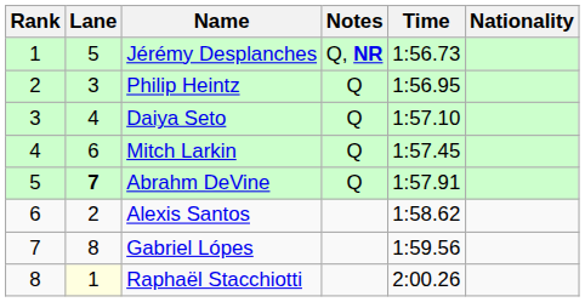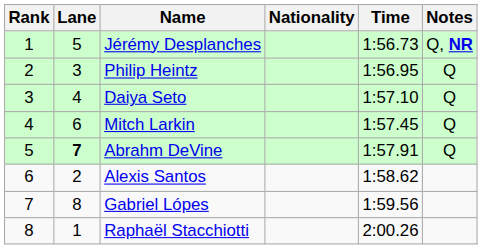 <table class="wikitable sortable" style="text-align:center">
 <tr>
 <th>Rank</th>
 <th>Lane</th>
 <th>Name</th>
+<th>Nationality</th>
+<th>Time</th>
 <th>Notes</th>
-<th>Time</th>
-<th>Nationality</th>
 </tr>
 <tr bgcolor=ccffcc>
 <td>1</td>
 <td>5</td>
 <td align=left><a href='#'>Jérémy Desplanches</a></td>
+<td align=left></td>
+<td>1:56.73</td>
 <td>Q, <strong><a href='#'>NR</a></strong></td>
-<td>1:56.73</td>
-<td align=left></td>
 </tr>
 <tr bgcolor=ccffcc>
 <td>2</td>
 <td>3</td>
 <td align=left><a href='#'>Philip Heintz</a></td>
+<td align=left></td>
+<td>1:56.95</td>
 <td>Q</td>
-<td>1:56.95</td>
-<td align=left></td>
 </tr>
 <tr bgcolor=ccffcc>
 <td>3</td>
 <td>4</td>
 <td align=left><a href='#'>Daiya Seto</a></td>
+<td align=left></td>
+<td>1:57.10</td>
 <td>Q</td>
-<td>1:57.10</td>
-<td align=left></td>
 </tr>
 <tr bgcolor=ccffcc>
 <td>4</td>
 <td>6</td>
 <td align=left><a href='#'>Mitch Larkin</a></td>
+<td align=left></td>
+<td>1:57.45</td>
 <td>Q</td>
-<td>1:57.45</td>
-<td align=left></td>
 </tr>
 <tr bgcolor=ccffcc>
 <td>5</td>
 <td><strong>7</strong></td>
 <td align=left><a href='#'>Abrahm DeVine</a></td>
+<td align=left></td>
+<td>1:57.91</td>
 <td>Q</td>
-<td>1:57.91</td>
-<td align=left></td>
 </tr>
 <tr>
 <td>6</td>
 <td>2</td>
 <td align=left><a href='#'>Alexis Santos</a></td>
+<td align=left></td>
+<td>1:58.62</td>
 <td></td>
-<td>1:58.62</td>
-<td align=left></td>
 </tr>
 <tr>
 <td>7</td>
 <td>8</td>
 <td align=left><a href='#'>Gabriel Lópes</a></td>
+<td align=left></td>
+<td>1:59.56</td>
 <td></td>
-<td>1:59.56</td>
-<td align=left></td>
 </tr>
 <tr>
 <td>8</td>
-<td style="background: lightyellow;">1</td>
+<td>1</td>
 <td align=left><a href='#'>Raphaël Stacchiotti</a></td>
+<td align=left></td>
+<td>2:00.26</td>
 <td></td>
-<td>2:00.26</td>
-<td align=left></td>
 </tr>
 </table>
